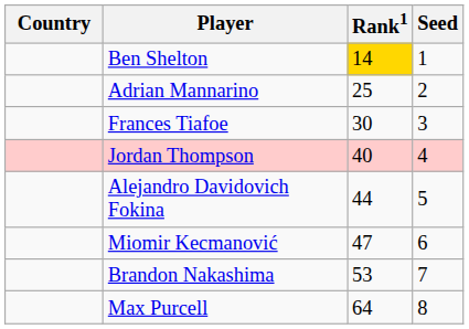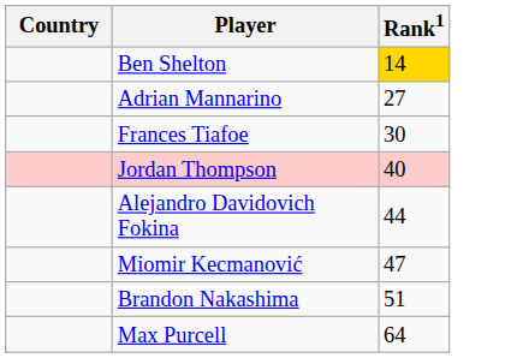 <table class="wikitable" border="1">
 <tr>
 <th width="70">Country</th>
 <th width="185">Player</th>
 <th>Rank<sup>1</sup></th>
-<th>Seed</th>
 </tr>
 <tr>
 <td></td>
 <td><a href='#'>Ben Shelton</a></td>
 <td style="background: gold;">14</td>
-<td>1</td>
 </tr>
 <tr>
 <td></td>
 <td><a href='#'>Adrian Mannarino</a></td>
-<td>25</td>
-<td>2</td>
+<td>27</td>
 </tr>
 <tr>
 <td></td>
 <td><a href='#'>Frances Tiafoe</a></td>
 <td>30</td>
-<td>3</td>
 </tr>
 <tr bgcolor=#fcc>
 <td></td>
 <td><a href='#'>Jordan Thompson</a></td>
 <td>40</td>
-<td>4</td>
 </tr>
 <tr>
 <td></td>
 <td><a href='#'>Alejandro Davidovich Fokina</a></td>
 <td>44</td>
-<td>5</td>
 </tr>
 <tr>
 <td></td>
 <td><a href='#'>Miomir Kecmanović</a></td>
 <td>47</td>
-<td>6</td>
 </tr>
 <tr>
 <td></td>
 <td><a href='#'>Brandon Nakashima</a></td>
-<td>53</td>
-<td>7</td>
+<td>51</td>
 </tr>
 <tr>
 <td></td>
 <td><a href='#'>Max Purcell</a></td>
 <td>64</td>
-<td>8</td>
 </tr>
 </table>
